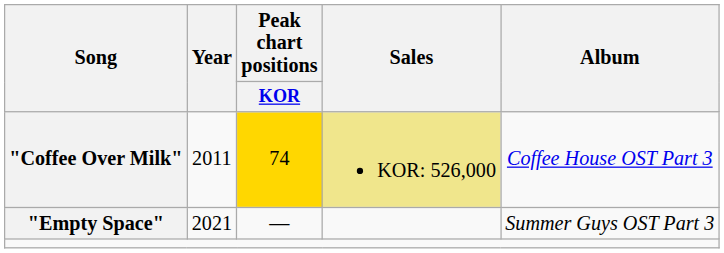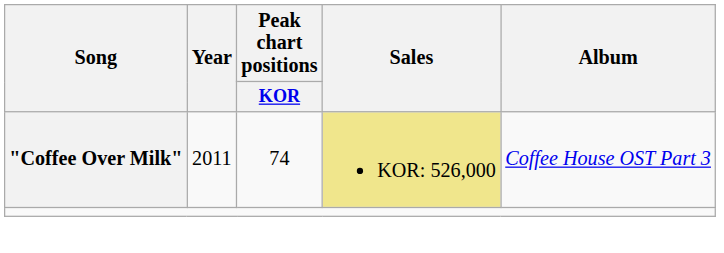 <table class="wikitable plainrowheaders" style="text-align:center">
 <tr>
 <th rowspan="2">Song</th>
 <th rowspan="2">Year</th>
 <th>Peak chart positions</th>
 <th rowspan="2">Sales</th>
 <th rowspan="2">Album</th>
 </tr>
 <tr>
 <th scope="col" style="width:3em;font-size:90%"><a href='#'>KOR</a></th>
 </tr>
 <tr>
 <th scope="row">"Coffee Over Milk"<br></th>
 <td>2011</td>
-<td style="background: gold;">74</td>
+<td>74</td>
 <td style="background: khaki;"><br><ul><li>KOR: 526,000</li></ul></td>
 <td><a href='#'><em>Coffee House OST Part 3</em></a></td>
-</tr>
-<tr>
-<th scope="row">"Empty Space"</th>
-<td>2021</td>
-<td>—</td>
-<td></td>
-<td><em>Summer Guys OST Part 3</em></td>
 </tr>
 <tr>
 <td colspan="5"></td>
 </tr>
 </table>
